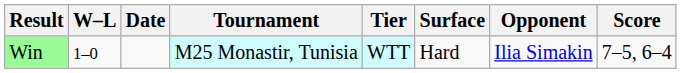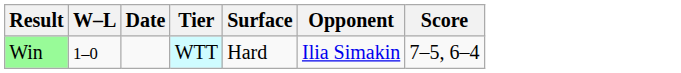 <table class="wikitable">
 <tr>
 <th>Result</th>
 <th class="unsortable">W–L</th>
 <th>Date</th>
-<th>Tournament</th>
 <th>Tier</th>
 <th>Surface</th>
 <th>Opponent</th>
 <th class="unsortable">Score</th>
 </tr>
 <tr>
 <td bgcolor=98FB98>Win</td>
 <td><small>1–0</small></td>
 <td></td>
-<td style="background:#cffcff;">M25 Monastir, Tunisia</td>
 <td style="background:#cffcff;">WTT</td>
 <td>Hard</td>
 <td> <a href='#'>Ilia Simakin</a></td>
 <td>7–5, 6–4</td>
 </tr>
 </table>
